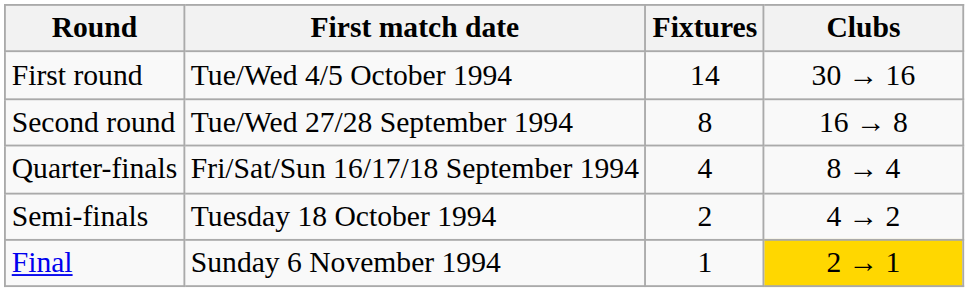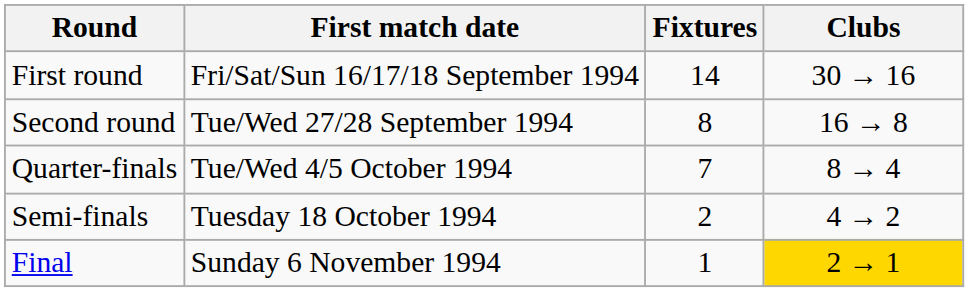 <table class="wikitable">
 <tr>
 <th>Round</th>
 <th>First match date</th>
 <th>Fixtures</th>
 <th width=100>Clubs</th>
 </tr>
 <tr align=center>
 <td align=left>First round</td>
-<td align=left>Tue/Wed 4/5 October 1994</td>
+<td align=left>Fri/Sat/Sun 16/17/18 September 1994</td>
 <td>14</td>
 <td>30 → 16</td>
 </tr>
 <tr align=center>
 <td align=left>Second round</td>
 <td align=left>Tue/Wed 27/28 September 1994</td>
 <td>8</td>
 <td>16 → 8</td>
 </tr>
 <tr align=center>
 <td align=left>Quarter-finals</td>
-<td align=left>Fri/Sat/Sun 16/17/18 September 1994</td>
-<td>4</td>
+<td align=left>Tue/Wed 4/5 October 1994</td>
+<td>7</td>
 <td>8 → 4</td>
 </tr>
 <tr align=center>
 <td align=left>Semi-finals</td>
 <td align=left>Tuesday 18 October 1994</td>
 <td>2</td>
 <td>4 → 2</td>
 </tr>
 <tr align=center>
 <td align=left><a href='#'>Final</a></td>
 <td align=left>Sunday 6 November 1994</td>
 <td>1</td>
 <td style="background: gold;">2 → 1</td>
 </tr>
 </table>
